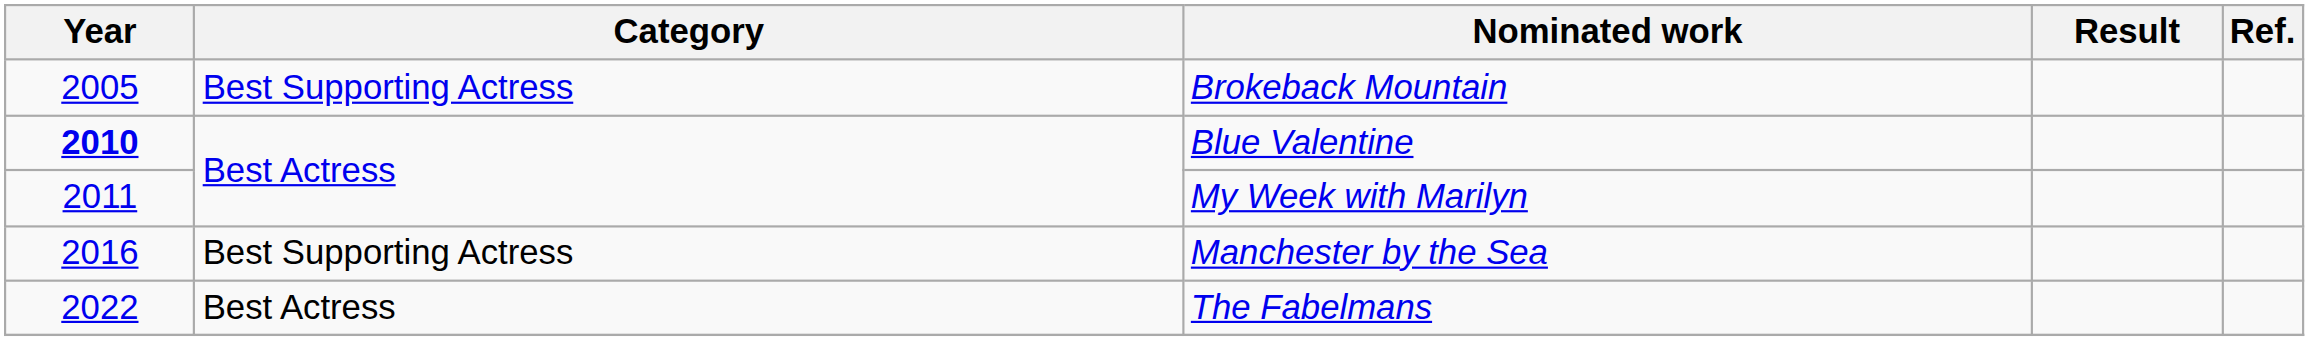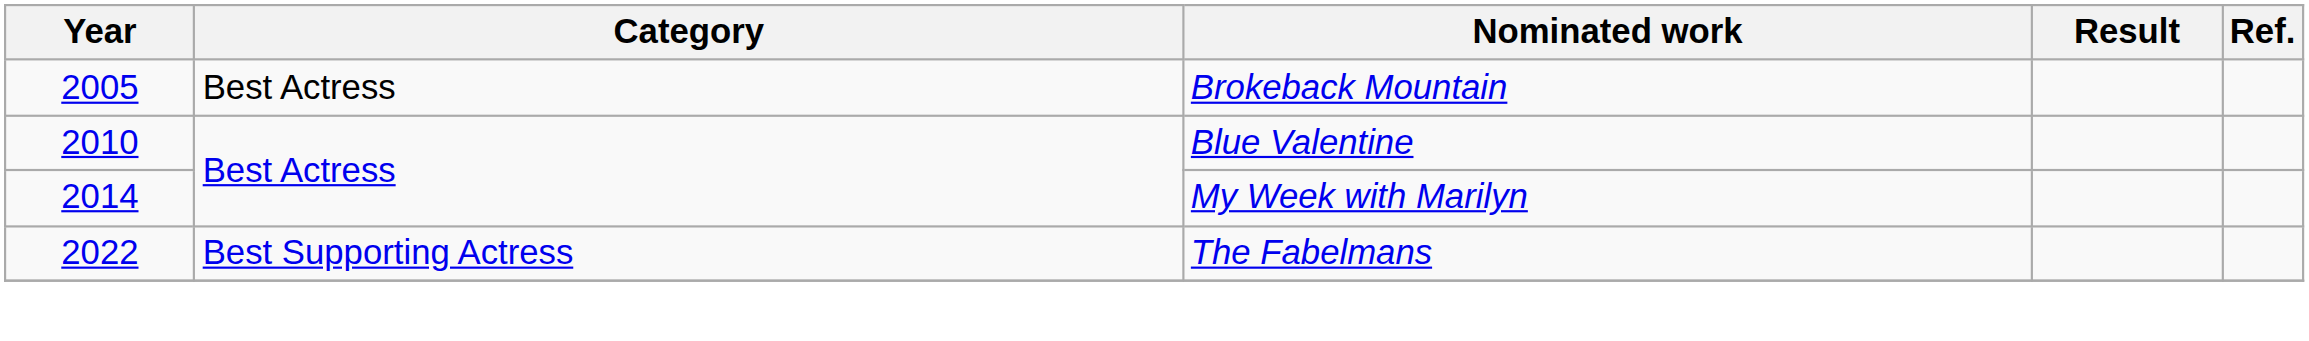 <table class=wikitable>
 <tr>
 <th scope="col" style="width:5em;">Year</th>
 <th scope="col" style="width:28em;">Category</th>
 <th scope="col" style="width:24em;">Nominated work</th>
 <th scope="col" style="width:5em;">Result</th>
 <th>Ref.</th>
 </tr>
 <tr>
 <td style="text-align:center;"><a href='#'>2005</a></td>
-<td><a href='#'>Best Supporting Actress</a></td>
+<td>Best Actress</td>
 <td><em><a href='#'>Brokeback Mountain</a></em></td>
 <td></td>
 <td style="text-align:center;"></td>
 </tr>
 <tr>
-<td style="text-align:center;"><strong><a href='#'>2010</a></strong></td>
+<td style="text-align:center;"><a href='#'>2010</a></td>
 <td rowspan=2><a href='#'>Best Actress</a></td>
 <td><em><a href='#'>Blue Valentine</a></em></td>
 <td></td>
 <td style="text-align:center;"></td>
 </tr>
 <tr>
-<td style="text-align:center;"><a href='#'>2011</a></td>
+<td style="text-align:center;"><a href='#'>2014</a></td>
 <td><em><a href='#'>My Week with Marilyn</a></em></td>
 <td></td>
 <td style="text-align:center;"></td>
 </tr>
 <tr>
-<td style="text-align:center;"><a href='#'>2016</a></td>
-<td>Best Supporting Actress</td>
-<td><em><a href='#'>Manchester by the Sea</a></em></td>
-<td></td>
-<td style="text-align:center;"></td>
-</tr>
-<tr>
 <td style="text-align:center;"><a href='#'>2022</a></td>
-<td>Best Actress</td>
+<td><a href='#'>Best Supporting Actress</a></td>
 <td><em><a href='#'>The Fabelmans</a></em></td>
 <td></td>
 <td style="text-align:center;"></td>
 </tr>
 <tr>
 </tr>
 </table>
